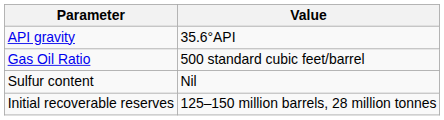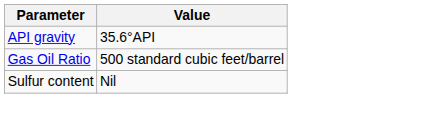 <table class="wikitable">
 <tr>
 <th>Parameter</th>
 <th>Value</th>
 </tr>
 <tr>
 <td><a href='#'>API gravity</a></td>
 <td>35.6°API</td>
 </tr>
 <tr>
 <td><a href='#'>Gas Oil Ratio</a></td>
 <td>500 standard cubic feet/barrel</td>
 </tr>
 <tr>
 <td>Sulfur content</td>
 <td>Nil</td>
 </tr>
-<tr>
-<td>Initial recoverable reserves</td>
-<td>125–150 million barrels, 28  million tonnes</td>
-</tr>
 </table>
